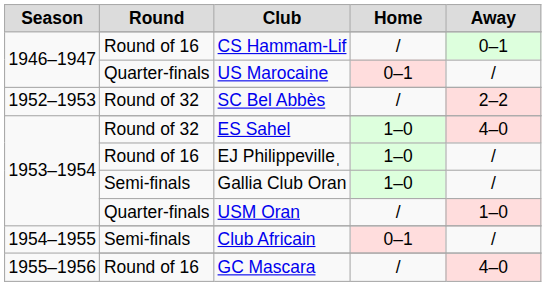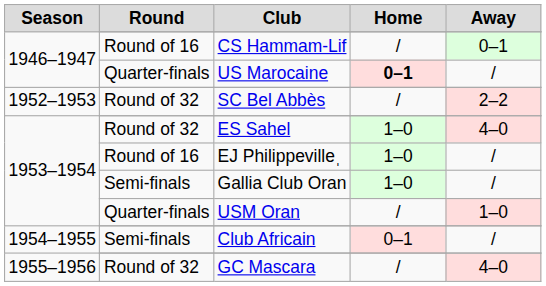 <table class="wikitable" style="text-align: center;">
 <tr>
 <th style="background:#DCDCDC">Season</th>
 <th style="background:#DCDCDC">Round</th>
 <th style="background:#DCDCDC">Club</th>
 <th width="80" style="background:#DCDCDC">Home</th>
 <th width="80" style="background:#DCDCDC">Away</th>
 </tr>
 <tr>
 <td rowspan="3" align=left>1946–1947</td>
 </tr>
 <tr>
 <td align=left>Round of 16</td>
 <td align=left> <a href='#'>CS Hammam-Lif</a></td>
 <td>/</td>
 <td bgcolor="#ddffdd">0–1</td>
 </tr>
 <tr>
 <td align=left>Quarter-finals</td>
 <td align=left> <a href='#'>US Marocaine</a></td>
-<td bgcolor="#ffdddd">0–1</td>
+<td bgcolor="#ffdddd"><strong>0–1</strong></td>
 <td>/</td>
 </tr>
 <tr>
 <td rowspan="2" align=left>1952–1953</td>
 </tr>
 <tr>
 <td align=left>Round of 32</td>
 <td align=left> <a href='#'>SC Bel Abbès</a></td>
 <td>/</td>
 <td bgcolor="#ffdddd">2–2</td>
 </tr>
 <tr>
 <td rowspan="5" align=left>1953–1954</td>
 </tr>
 <tr>
 <td align=left>Round of 32</td>
 <td align=left> <a href='#'>ES Sahel</a></td>
 <td bgcolor="#ddffdd">1–0</td>
 <td bgcolor="#ffdddd">4–0</td>
 </tr>
 <tr>
 <td align=left>Round of 16</td>
 <td align=left> EJ Philippevilleˌ</td>
 <td bgcolor="#ddffdd">1–0</td>
 <td>/</td>
 </tr>
 <tr>
 <td align=left>Semi-finals</td>
 <td align=left> Gallia Club Oran</td>
 <td bgcolor="#ddffdd">1–0</td>
 <td>/</td>
 </tr>
 <tr>
 <td align=left>Quarter-finals</td>
 <td align=left> <a href='#'>USM Oran</a></td>
 <td>/</td>
 <td bgcolor="#ffdddd">1–0</td>
 </tr>
 <tr>
 <td rowspan="2" align=left>1954–1955</td>
 </tr>
 <tr>
 <td align=left>Semi-finals</td>
 <td align=left> <a href='#'>Club Africain</a></td>
 <td bgcolor="#ffdddd">0–1</td>
 <td>/</td>
 </tr>
 <tr>
 <td rowspan="2" align=left>1955–1956</td>
 </tr>
 <tr>
-<td align=left>Round of 16</td>
+<td align=left>Round of 32</td>
 <td align=left> <a href='#'>GC Mascara</a></td>
 <td>/</td>
 <td bgcolor="#ffdddd">4–0</td>
 </tr>
 </table>
